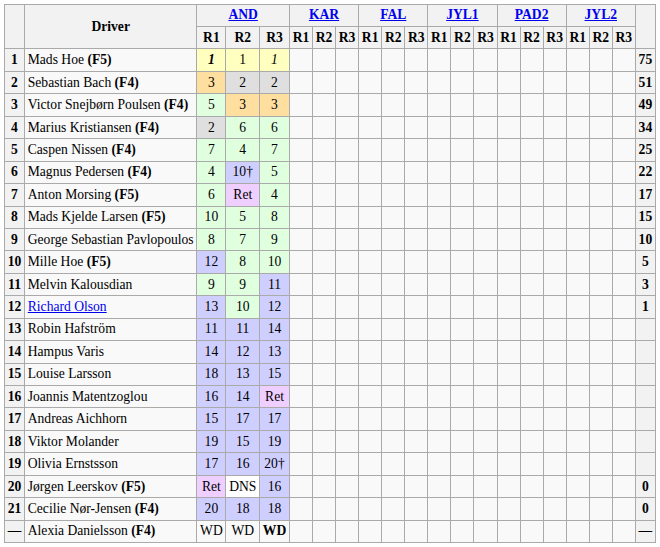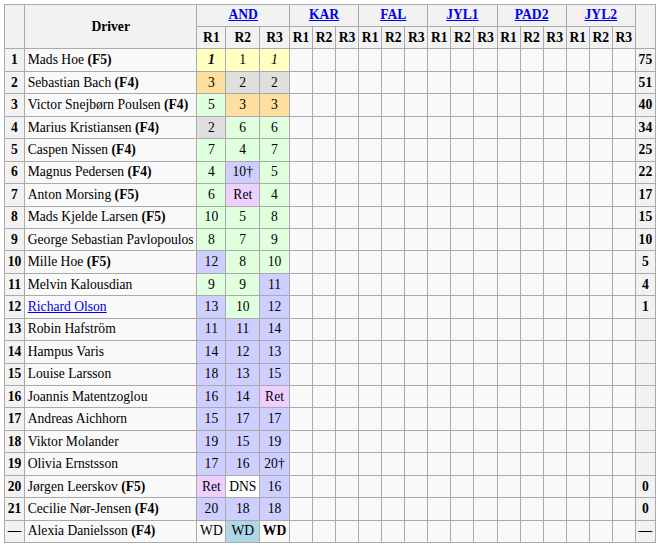 <table class="wikitable" style="font-size: 85%; text-align:center">
 <tr>
 <th rowspan="2"></th>
 <th rowspan="2">Driver</th>
 <th colspan="3"><a href='#'>AND</a><br></th>
 <th colspan="3"><a href='#'>KAR</a><br></th>
 <th colspan="3"><a href='#'>FAL</a><br></th>
 <th colspan="3"><a href='#'>JYL1</a><br></th>
 <th colspan="3"><a href='#'>PAD2</a><br></th>
 <th colspan="3"><a href='#'>JYL2</a><br></th>
 <th rowspan="2"></th>
 </tr>
 <tr>
 <th>R1</th>
 <th>R2</th>
 <th>R3</th>
 <th>R1</th>
 <th>R2</th>
 <th>R3</th>
 <th>R1</th>
 <th>R2</th>
 <th>R3</th>
 <th>R1</th>
 <th>R2</th>
 <th>R3</th>
 <th>R1</th>
 <th>R2</th>
 <th>R3</th>
 <th>R1</th>
 <th>R2</th>
 <th>R3</th>
 </tr>
 <tr>
 <th>1</th>
 <td style="text-align:left"> Mads Hoe <strong>(F5)</strong></td>
 <td style="background:#ffffbf;"><strong><em>1</em></strong></td>
 <td style="background:#ffffbf;">1</td>
 <td style="background:#ffffbf;"><em>1</em></td>
 <td></td>
 <td></td>
 <td></td>
 <td></td>
 <td></td>
 <td></td>
 <td></td>
 <td></td>
 <td></td>
 <td></td>
 <td></td>
 <td></td>
 <td></td>
 <td></td>
 <td></td>
 <th>75</th>
 </tr>
 <tr>
 <th>2</th>
 <td style="text-align:left"> Sebastian Bach <strong>(F4)</strong></td>
 <td style="background:#ffdf9f;">3</td>
 <td style="background:#dfdfdf;">2</td>
 <td style="background:#dfdfdf;">2</td>
 <td></td>
 <td></td>
 <td></td>
 <td></td>
 <td></td>
 <td></td>
 <td></td>
 <td></td>
 <td></td>
 <td></td>
 <td></td>
 <td></td>
 <td></td>
 <td></td>
 <td></td>
 <th>51</th>
 </tr>
 <tr>
 <th>3</th>
 <td style="text-align:left"> Victor Snejbørn Poulsen <strong>(F4)</strong></td>
 <td style="background:#dfffdf;">5</td>
 <td style="background:#ffdf9f;">3</td>
 <td style="background:#ffdf9f;">3</td>
 <td></td>
 <td></td>
 <td></td>
 <td></td>
 <td></td>
 <td></td>
 <td></td>
 <td></td>
 <td></td>
 <td></td>
 <td></td>
 <td></td>
 <td></td>
 <td></td>
 <td></td>
-<th>49</th>
+<th>40</th>
 </tr>
 <tr>
 <th>4</th>
 <td style="text-align:left"> Marius Kristiansen <strong>(F4)</strong></td>
 <td style="background:#dfdfdf;">2</td>
 <td style="background:#dfffdf;">6</td>
 <td style="background:#dfffdf;">6</td>
 <td></td>
 <td></td>
 <td></td>
 <td></td>
 <td></td>
 <td></td>
 <td></td>
 <td></td>
 <td></td>
 <td></td>
 <td></td>
 <td></td>
 <td></td>
 <td></td>
 <td></td>
 <th>34</th>
 </tr>
 <tr>
 <th>5</th>
 <td style="text-align:left"> Caspen Nissen <strong>(F4)</strong></td>
 <td style="background:#dfffdf;">7</td>
 <td style="background:#dfffdf;">4</td>
 <td style="background:#dfffdf;">7</td>
 <td></td>
 <td></td>
 <td></td>
 <td></td>
 <td></td>
 <td></td>
 <td></td>
 <td></td>
 <td></td>
 <td></td>
 <td></td>
 <td></td>
 <td></td>
 <td></td>
 <td></td>
 <th>25</th>
 </tr>
 <tr>
 <th>6</th>
 <td style="text-align:left"> Magnus Pedersen <strong>(F4)</strong></td>
 <td style="background:#dfffdf;">4</td>
 <td style="background:#cfcfff;">10†</td>
 <td style="background:#dfffdf;">5</td>
 <td></td>
 <td></td>
 <td></td>
 <td></td>
 <td></td>
 <td></td>
 <td></td>
 <td></td>
 <td></td>
 <td></td>
 <td></td>
 <td></td>
 <td></td>
 <td></td>
 <td></td>
 <th>22</th>
 </tr>
 <tr>
 <th>7</th>
 <td style="text-align:left"> Anton Morsing <strong>(F5)</strong></td>
 <td style="background:#dfffdf;">6</td>
 <td style="background:#efcfff;">Ret</td>
 <td style="background:#dfffdf;">4</td>
 <td></td>
 <td></td>
 <td></td>
 <td></td>
 <td></td>
 <td></td>
 <td></td>
 <td></td>
 <td></td>
 <td></td>
 <td></td>
 <td></td>
 <td></td>
 <td></td>
 <td></td>
 <th>17</th>
 </tr>
 <tr>
 <th>8</th>
 <td style="text-align:left"> Mads Kjelde Larsen <strong>(F5)</strong></td>
 <td style="background:#dfffdf;">10</td>
 <td style="background:#dfffdf;">5</td>
 <td style="background:#dfffdf;">8</td>
 <td></td>
 <td></td>
 <td></td>
 <td></td>
 <td></td>
 <td></td>
 <td></td>
 <td></td>
 <td></td>
 <td></td>
 <td></td>
 <td></td>
 <td></td>
 <td></td>
 <td></td>
 <th>15</th>
 </tr>
 <tr>
 <th>9</th>
 <td style="text-align:left"> George Sebastian Pavlopoulos</td>
 <td style="background:#dfffdf;">8</td>
 <td style="background:#dfffdf;">7</td>
 <td style="background:#dfffdf;">9</td>
 <td></td>
 <td></td>
 <td></td>
 <td></td>
 <td></td>
 <td></td>
 <td></td>
 <td></td>
 <td></td>
 <td></td>
 <td></td>
 <td></td>
 <td></td>
 <td></td>
 <td></td>
 <th>10</th>
 </tr>
 <tr>
 <th>10</th>
 <td style="text-align:left"> Mille Hoe <strong>(F5)</strong></td>
 <td style="background:#cfcfff;">12</td>
 <td style="background:#dfffdf;">8</td>
 <td style="background:#dfffdf;">10</td>
 <td></td>
 <td></td>
 <td></td>
 <td></td>
 <td></td>
 <td></td>
 <td></td>
 <td></td>
 <td></td>
 <td></td>
 <td></td>
 <td></td>
 <td></td>
 <td></td>
 <td></td>
 <th>5</th>
 </tr>
 <tr>
 <th>11</th>
 <td style="text-align: left;"> Melvin Kalousdian</td>
 <td style="background:#dfffdf;">9</td>
 <td style="background:#dfffdf;">9</td>
 <td style="background:#cfcfff;">11</td>
 <td></td>
 <td></td>
 <td></td>
 <td></td>
 <td></td>
 <td></td>
 <td></td>
 <td></td>
 <td></td>
 <td></td>
 <td></td>
 <td></td>
 <td></td>
 <td></td>
 <td></td>
-<th>3</th>
+<th>4</th>
 </tr>
 <tr>
 <th>12</th>
 <td align="left" style="text-align: left;"> <a href='#'>Richard Olson</a></td>
 <td style="background:#cfcfff;">13</td>
 <td style="background:#dfffdf;">10</td>
 <td style="background:#cfcfff;">12</td>
 <td></td>
 <td></td>
 <td></td>
 <td></td>
 <td></td>
 <td></td>
 <td></td>
 <td></td>
 <td></td>
 <td></td>
 <td></td>
 <td></td>
 <td></td>
 <td></td>
 <td></td>
 <th>1</th>
 </tr>
 <tr>
 <th>13</th>
 <td align="left" style="text-align: left;"> Robin Hafström</td>
 <td style="background:#cfcfff;">11</td>
 <td style="background:#cfcfff;">11</td>
 <td style="background:#cfcfff;">14</td>
 <td></td>
 <td></td>
 <td></td>
 <td></td>
 <td></td>
 <td></td>
 <td></td>
 <td></td>
 <td></td>
 <td></td>
 <td></td>
 <td></td>
 <td></td>
 <td></td>
 <td></td>
 <th></th>
 </tr>
 <tr>
 <th>14</th>
 <td align="left" style="text-align: left;"> Hampus Varis</td>
 <td style="background:#cfcfff;">14</td>
 <td style="background:#cfcfff;">12</td>
 <td style="background:#cfcfff;">13</td>
 <td></td>
 <td></td>
 <td></td>
 <td></td>
 <td></td>
 <td></td>
 <td></td>
 <td></td>
 <td></td>
 <td></td>
 <td></td>
 <td></td>
 <td></td>
 <td></td>
 <td></td>
 <th></th>
 </tr>
 <tr>
 <th>15</th>
 <td align="left" style="text-align: left;"> Louise Larsson</td>
 <td style="background:#cfcfff;">18</td>
 <td style="background:#cfcfff;">13</td>
 <td style="background:#cfcfff;">15</td>
 <td></td>
 <td></td>
 <td></td>
 <td></td>
 <td></td>
 <td></td>
 <td></td>
 <td></td>
 <td></td>
 <td></td>
 <td></td>
 <td></td>
 <td></td>
 <td></td>
 <td></td>
 <th></th>
 </tr>
 <tr>
 <th>16</th>
 <td align="left" style="text-align: left;"> Joannis Matentzoglou</td>
 <td style="background:#cfcfff;">16</td>
 <td style="background:#cfcfff;">14</td>
 <td style="background:#efcfff;">Ret</td>
 <td></td>
 <td></td>
 <td></td>
 <td></td>
 <td></td>
 <td></td>
 <td></td>
 <td></td>
 <td></td>
 <td></td>
 <td></td>
 <td></td>
 <td></td>
 <td></td>
 <td></td>
 <th></th>
 </tr>
 <tr>
 <th>17</th>
 <td align="left" style="text-align: left;"> Andreas Aichhorn</td>
 <td style="background:#cfcfff;">15</td>
 <td style="background:#cfcfff;">17</td>
 <td style="background:#cfcfff;">17</td>
 <td></td>
 <td></td>
 <td></td>
 <td></td>
 <td></td>
 <td></td>
 <td></td>
 <td></td>
 <td></td>
 <td></td>
 <td></td>
 <td></td>
 <td></td>
 <td></td>
 <td></td>
 <th></th>
 </tr>
 <tr>
 <th>18</th>
 <td align="left" style="text-align: left;"> Viktor Molander</td>
 <td style="background:#cfcfff;">19</td>
 <td style="background:#cfcfff;">15</td>
 <td style="background:#cfcfff;">19</td>
 <td></td>
 <td></td>
 <td></td>
 <td></td>
 <td></td>
 <td></td>
 <td></td>
 <td></td>
 <td></td>
 <td></td>
 <td></td>
 <td></td>
 <td></td>
 <td></td>
 <td></td>
 <th></th>
 </tr>
 <tr>
 <th>19</th>
 <td align="left" style="text-align: left;"> Olivia Ernstsson</td>
 <td style="background:#cfcfff;">17</td>
 <td style="background:#cfcfff;">16</td>
 <td style="background:#cfcfff;">20†</td>
 <td></td>
 <td></td>
 <td></td>
 <td></td>
 <td></td>
 <td></td>
 <td></td>
 <td></td>
 <td></td>
 <td></td>
 <td></td>
 <td></td>
 <td></td>
 <td></td>
 <td></td>
 <th></th>
 </tr>
 <tr>
 <th>20</th>
 <td style="text-align:left"> Jørgen Leerskov <strong>(F5)</strong></td>
 <td style="background:#efcfff;">Ret</td>
 <td style="background:#ffffff;">DNS</td>
 <td style="background:#cfcfff;">16</td>
 <td></td>
 <td></td>
 <td></td>
 <td></td>
 <td></td>
 <td></td>
 <td></td>
 <td></td>
 <td></td>
 <td></td>
 <td></td>
 <td></td>
 <td></td>
 <td></td>
 <td></td>
 <th>0</th>
 </tr>
 <tr>
 <th>21</th>
 <td style="text-align:left"> Cecilie Nør-Jensen <strong>(F4)</strong></td>
 <td style="background:#cfcfff;">20</td>
 <td style="background:#cfcfff;">18</td>
 <td style="background:#cfcfff;">18</td>
 <td></td>
 <td></td>
 <td></td>
 <td></td>
 <td></td>
 <td></td>
 <td></td>
 <td></td>
 <td></td>
 <td></td>
 <td></td>
 <td></td>
 <td></td>
 <td></td>
 <td></td>
 <th>0</th>
 </tr>
 <tr>
 <th>—</th>
 <td style="text-align:left"> Alexia Danielsson <strong>(F4)</strong></td>
 <td>WD</td>
-<td>WD</td>
+<td style="background: lightblue;">WD</td>
 <td><strong>WD</strong></td>
 <td></td>
 <td></td>
 <td></td>
 <td></td>
 <td></td>
 <td></td>
 <td></td>
 <td></td>
 <td></td>
 <td></td>
 <td></td>
 <td></td>
 <td></td>
 <td></td>
 <td></td>
 <th>—</th>
 </tr>
 </table>
